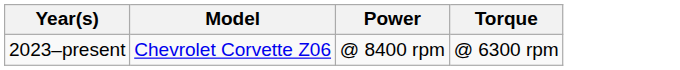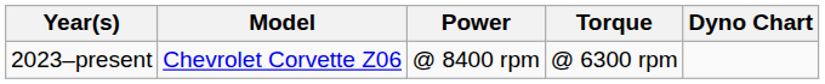 <table class="wikitable">
 <tr>
 <th scope="col">Year(s)</th>
 <th scope="col">Model</th>
 <th scope="col">Power</th>
 <th scope="col">Torque</th>
+<th scope="col">Dyno Chart</th>
 </tr>
 <tr>
 <td>2023–present</td>
 <td><a href='#'>Chevrolet Corvette Z06</a></td>
 <td> @ 8400 rpm</td>
 <td> @ 6300 rpm</td>
+<td></td>
 </tr>
 </table>
